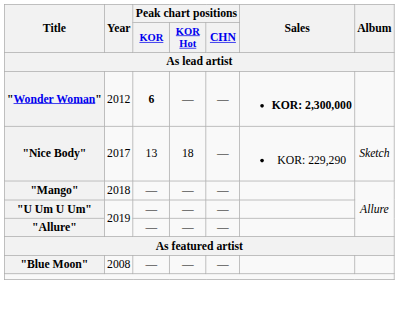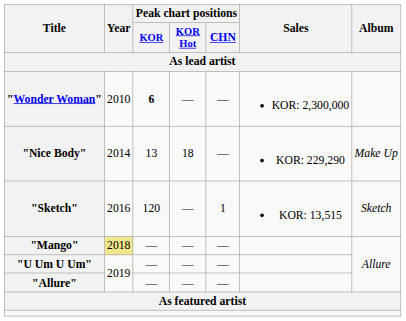 <table class="wikitable plainrowheaders" style="text-align:center">
 <tr>
 <th rowspan="2">Title</th>
 <th rowspan="2">Year</th>
 <th colspan="3">Peak chart positions</th>
 <th rowspan="2">Sales</th>
 <th rowspan="2">Album</th>
 </tr>
 <tr>
 <th scope="col" style="width:3em;font-size:90%"><a href='#'>KOR</a><br></th>
 <th scope="col" style="width:3em;font-size:90%"><a href='#'>KOR Hot</a><br></th>
 <th><a href='#'>CHN</a><br></th>
 </tr>
 <tr>
 <th colspan="7">As lead artist</th>
 </tr>
 <tr>
 <th scope="row">"<a href='#'>Wonder Woman</a>" <br></th>
-<td>2012</td>
+<td>2010</td>
 <td><strong>6</strong></td>
 <td>—</td>
 <td>—</td>
-<td><strong><br><ul><li>KOR: 2,300,000</li></ul></strong></td>
+<td><br><ul><li>KOR: 2,300,000</li></ul></td>
 <td></td>
 </tr>
 <tr>
 <th scope="row">"Nice Body"</th>
-<td>2017</td>
+<td>2014</td>
 <td>13</td>
 <td>18</td>
 <td>—</td>
 <td><br><ul><li>KOR: 229,290</li></ul></td>
+<td><em>Make Up</em></td>
+</tr>
+<tr>
+<th scope="row">"Sketch"</th>
+<td>2016</td>
+<td>120</td>
+<td>—</td>
+<td>1</td>
+<td><br><ul><li>KOR: 13,515</li></ul></td>
 <td><em>Sketch</em></td>
 </tr>
 <tr>
 <th scope="row">"Mango"</th>
-<td>2018</td>
+<td style="background: khaki;">2018</td>
 <td>—</td>
 <td>—</td>
 <td>—</td>
 <td></td>
 <td rowspan="3"><em>Allure</em></td>
 </tr>
 <tr>
 <th scope="row">"U Um U Um"</th>
 <td rowspan="2">2019</td>
 <td>—</td>
 <td>—</td>
 <td>—</td>
 <td></td>
 </tr>
 <tr>
 <th scope="row">"Allure"</th>
 <td>—</td>
 <td>—</td>
 <td>—</td>
 <td></td>
 </tr>
 <tr>
 <th colspan="7">As featured artist</th>
 </tr>
 <tr>
-<th scope="row">"Blue Moon"<br></th>
-<td>2008</td>
-<td>—</td>
-<td>—</td>
-<td>—</td>
-<td></td>
-<td></td>
-</tr>
-<tr>
 <td colspan="7"></td>
 </tr>
 </table>
